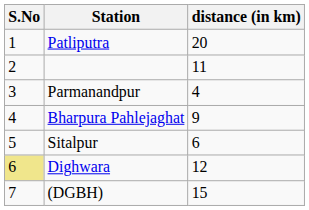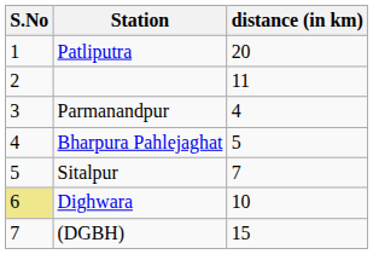 <table class="wikitable" border="1">
 <tr>
 <th>S.No</th>
 <th>Station</th>
 <th>distance (in km)</th>
 </tr>
 <tr>
 <td>1</td>
 <td><a href='#'>Patliputra</a></td>
 <td>20</td>
 </tr>
 <tr>
 <td>2</td>
 <td></td>
 <td>11</td>
 </tr>
 <tr>
 <td>3</td>
 <td>Parmanandpur</td>
 <td>4</td>
 </tr>
 <tr>
 <td>4</td>
 <td><a href='#'>Bharpura Pahlejaghat</a></td>
-<td>9</td>
+<td>5</td>
 </tr>
 <tr>
 <td>5</td>
 <td>Sitalpur</td>
-<td>6</td>
+<td>7</td>
 </tr>
 <tr>
 <td style="background: khaki;">6</td>
 <td><a href='#'>Dighwara</a></td>
-<td>12</td>
+<td>10</td>
 </tr>
 <tr>
 <td>7</td>
 <td> (DGBH)</td>
 <td>15</td>
 </tr>
 </table>
